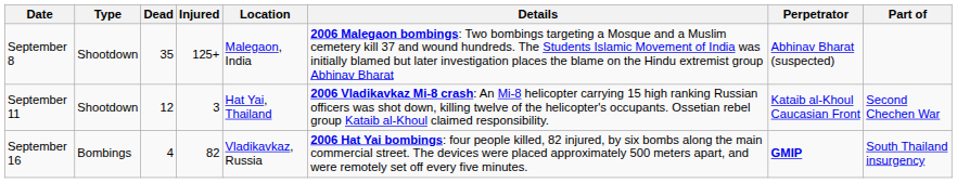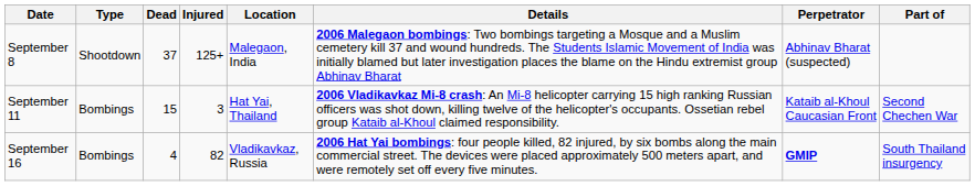 <table class="wikitable" id="terrorIncidents2006Sep">
 <tr>
 <th>Date</th>
 <th>Type</th>
 <th data-sort-type="number">Dead</th>
 <th data-sort-type="number">Injured</th>
 <th>Location</th>
 <th class="unsortable">Details</th>
 <th>Perpetrator</th>
 <th>Part of<br></th>
 </tr>
 <tr>
 <td>September 8</td>
 <td>Shootdown</td>
-<td align="right">35</td>
+<td align="right">37</td>
 <td align="right">125+</td>
 <td><a href='#'>Malegaon</a>, India</td>
 <td><strong><a href='#'>2006 Malegaon bombings</a></strong>: Two bombings targeting a Mosque and a Muslim cemetery kill 37 and wound hundreds. The <a href='#'>Students Islamic Movement of India</a> was initially blamed but later investigation places the blame on the Hindu extremist group <a href='#'>Abhinav Bharat</a></td>
 <td><a href='#'>Abhinav Bharat</a> (suspected)</td>
 <td></td>
 </tr>
 <tr>
 <td>September 11</td>
-<td>Shootdown</td>
-<td align="right">12</td>
+<td>Bombings</td>
+<td align="right">15</td>
 <td align="right">3</td>
 <td><a href='#'>Hat Yai</a>, <a href='#'>Thailand</a></td>
 <td><strong><a href='#'>2006 Vladikavkaz Mi-8 crash</a></strong>: An <a href='#'>Mi-8</a> helicopter carrying 15 high ranking Russian officers was shot down, killing twelve of the helicopter's occupants. Ossetian rebel group <a href='#'>Kataib al-Khoul</a> claimed responsibility.</td>
 <td><a href='#'>Kataib al-Khoul</a> <br> <a href='#'>Caucasian Front</a></td>
 <td><a href='#'>Second Chechen War</a></td>
 </tr>
 <tr>
 <td>September 16</td>
 <td>Bombings</td>
 <td align="right">4</td>
 <td align="right">82</td>
 <td><a href='#'>Vladikavkaz</a>, Russia</td>
 <td><strong><a href='#'>2006 Hat Yai bombings</a></strong>: four people killed, 82 injured, by six bombs along the main commercial street. The devices were placed approximately 500 meters apart, and were remotely set off every five minutes.</td>
 <td><strong><a href='#'>GMIP</a></strong></td>
 <td><a href='#'>South Thailand insurgency</a></td>
 </tr>
 </table>
